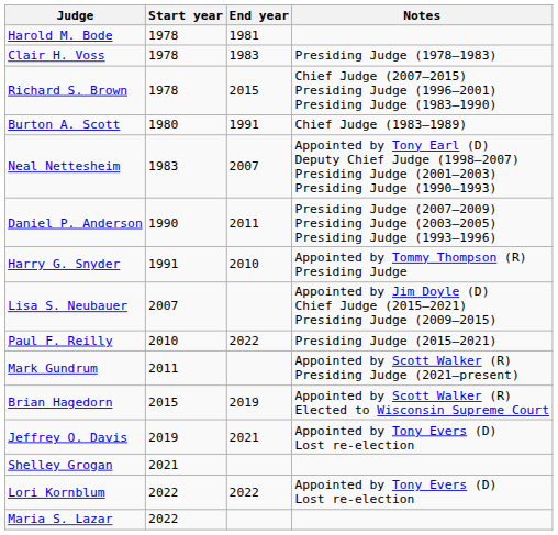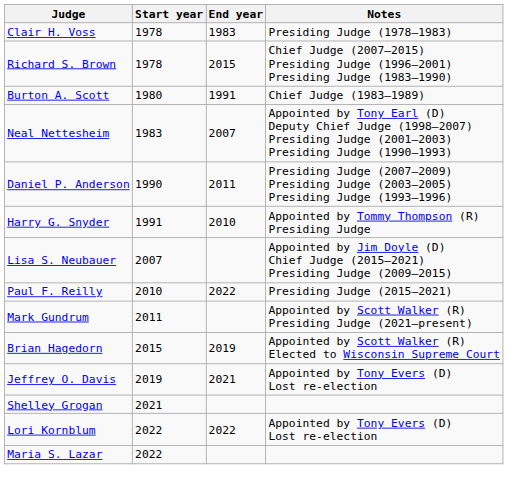 <table class="wikitable">
 <tr>
 <th>Judge</th>
 <th>Start year</th>
 <th>End year</th>
 <th>Notes</th>
-</tr>
-<tr>
-<td><a href='#'>Harold M. Bode</a></td>
-<td>1978</td>
-<td>1981</td>
-<td></td>
 </tr>
 <tr>
 <td><a href='#'>Clair H. Voss</a></td>
 <td>1978</td>
 <td>1983</td>
 <td>Presiding Judge (1978–1983)</td>
 </tr>
 <tr>
 <td><a href='#'>Richard S. Brown</a></td>
 <td>1978</td>
 <td>2015</td>
 <td>Chief Judge (2007–2015)<br>Presiding Judge (1996–2001)<br>Presiding Judge (1983–1990)</td>
 </tr>
 <tr>
 <td><a href='#'>Burton A. Scott</a></td>
 <td>1980</td>
 <td>1991</td>
 <td>Chief Judge (1983–1989)</td>
 </tr>
 <tr>
 <td><a href='#'>Neal Nettesheim</a></td>
 <td>1983</td>
 <td>2007</td>
 <td>Appointed by <a href='#'>Tony Earl</a> (D)<br>Deputy Chief Judge (1998–2007)<br>Presiding Judge (2001–2003)<br>Presiding Judge (1990–1993)</td>
 </tr>
 <tr>
 <td><a href='#'>Daniel P. Anderson</a></td>
 <td>1990</td>
 <td>2011</td>
 <td>Presiding Judge (2007–2009)<br>Presiding Judge (2003–2005)<br>Presiding Judge (1993–1996)</td>
 </tr>
 <tr>
 <td><a href='#'>Harry G. Snyder</a></td>
 <td>1991</td>
 <td>2010</td>
 <td>Appointed by <a href='#'>Tommy Thompson</a> (R)<br>Presiding Judge</td>
 </tr>
 <tr>
 <td><a href='#'>Lisa S. Neubauer</a></td>
 <td>2007</td>
 <td></td>
 <td>Appointed by <a href='#'>Jim Doyle</a> (D)<br>Chief Judge (2015–2021)<br>Presiding Judge (2009–2015)</td>
 </tr>
 <tr>
 <td><a href='#'>Paul F. Reilly</a></td>
 <td>2010</td>
 <td>2022</td>
 <td>Presiding Judge (2015–2021)</td>
 </tr>
 <tr>
 <td><a href='#'>Mark Gundrum</a></td>
 <td>2011</td>
 <td></td>
 <td>Appointed by <a href='#'>Scott Walker</a> (R)<br>Presiding Judge (2021–present)</td>
 </tr>
 <tr>
 <td><a href='#'>Brian Hagedorn</a></td>
 <td>2015</td>
 <td>2019</td>
 <td>Appointed by <a href='#'>Scott Walker</a> (R)<br>Elected to <a href='#'>Wisconsin Supreme Court</a></td>
 </tr>
 <tr>
 <td><a href='#'>Jeffrey O. Davis</a></td>
 <td>2019</td>
 <td>2021</td>
 <td>Appointed by <a href='#'>Tony Evers</a> (D)<br>Lost re-election</td>
 </tr>
 <tr>
 <td><a href='#'>Shelley Grogan</a></td>
 <td>2021</td>
 <td></td>
 <td></td>
 </tr>
 <tr>
 <td><a href='#'>Lori Kornblum</a></td>
 <td>2022</td>
 <td>2022</td>
 <td>Appointed by <a href='#'>Tony Evers</a> (D)<br>Lost re-election</td>
 </tr>
 <tr>
 <td><a href='#'>Maria S. Lazar</a></td>
 <td>2022</td>
 <td></td>
 <td></td>
 </tr>
 </table>
